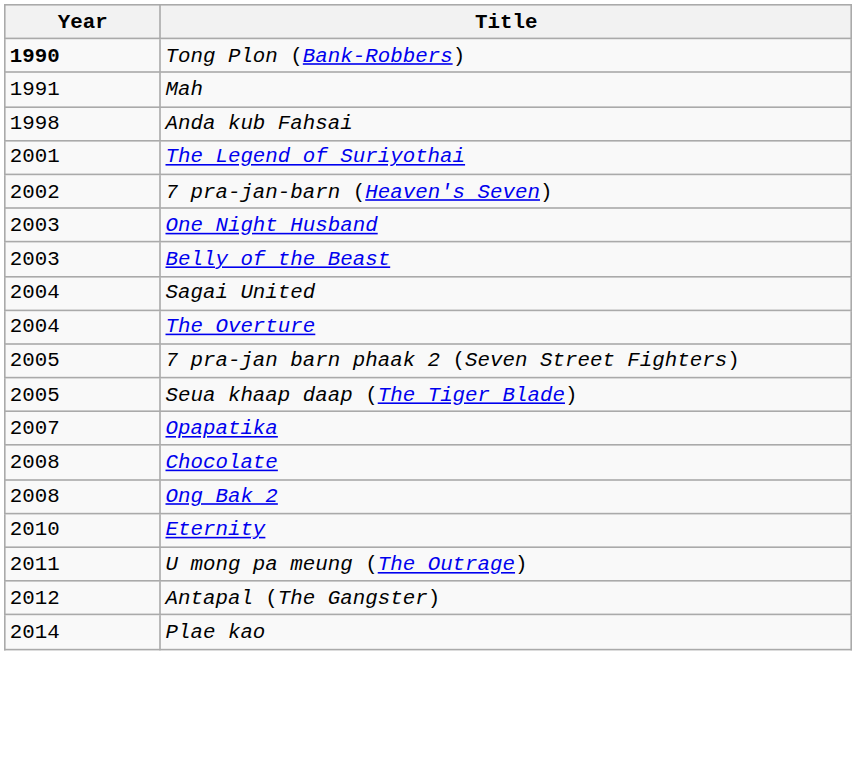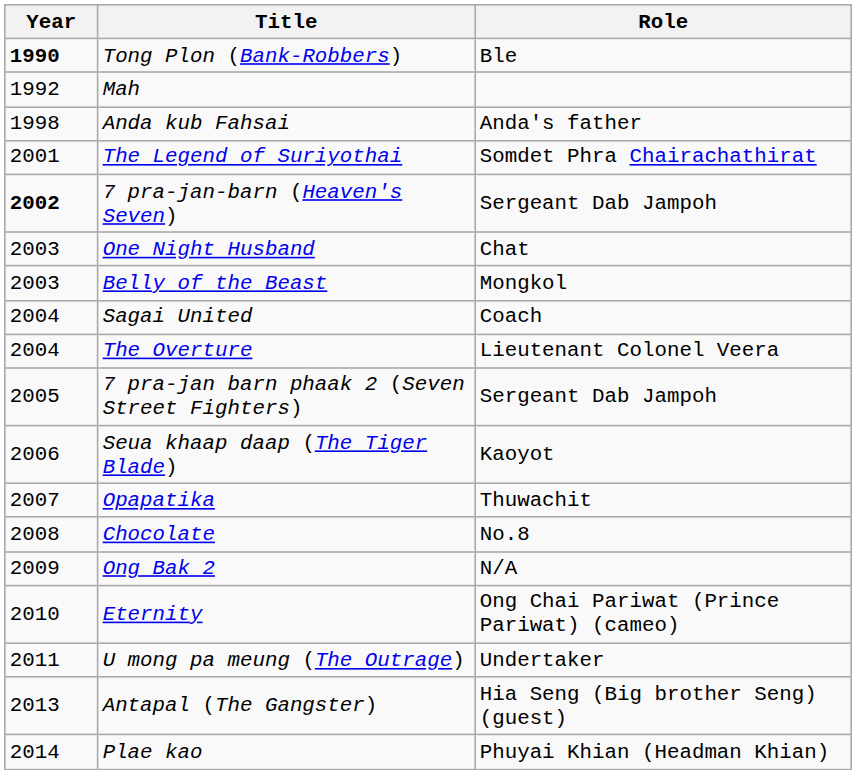 <table class="wikitable sortable" width=60%>
 <tr>
 <th width=5%>Year</th>
 <th width=25%>Title</th>
+<th width=25%>Role</th>
 </tr>
 <tr>
 <td><strong>1990</strong></td>
 <td><em>Tong Plon</em> (<em><a href='#'>Bank-Robbers</a></em>)</td>
+<td>Ble</td>
 </tr>
 <tr>
-<td>1991</td>
+<td>1992</td>
 <td><em>Mah</em></td>
+<td></td>
 </tr>
 <tr>
 <td>1998</td>
 <td><em>Anda kub Fahsai</em></td>
+<td>Anda's father</td>
 </tr>
 <tr>
 <td>2001</td>
 <td><em><a href='#'>The Legend of Suriyothai</a></em></td>
+<td>Somdet Phra <a href='#'>Chairachathirat</a></td>
 </tr>
 <tr>
-<td>2002</td>
+<td><strong>2002</strong></td>
 <td><em>7 pra-jan-barn</em> (<em><a href='#'>Heaven's Seven</a></em>)</td>
+<td>Sergeant Dab Jampoh</td>
 </tr>
 <tr>
 <td>2003</td>
 <td><em><a href='#'>One Night Husband</a></em></td>
+<td>Chat</td>
 </tr>
 <tr>
 <td>2003</td>
 <td><em><a href='#'>Belly of the Beast</a></em></td>
+<td>Mongkol</td>
 </tr>
 <tr>
 <td>2004</td>
 <td><em>Sagai United</em></td>
+<td>Coach</td>
 </tr>
 <tr>
 <td>2004</td>
 <td><em><a href='#'>The Overture</a></em></td>
+<td>Lieutenant Colonel Veera</td>
 </tr>
 <tr>
 <td>2005</td>
 <td><em>7 pra-jan barn phaak 2</em> (<em>Seven Street Fighters</em>)</td>
+<td>Sergeant Dab Jampoh</td>
 </tr>
 <tr>
-<td>2005</td>
+<td>2006</td>
 <td><em>Seua khaap daap</em> (<em><a href='#'>The Tiger Blade</a></em>)</td>
+<td>Kaoyot</td>
 </tr>
 <tr>
 <td>2007</td>
 <td><em><a href='#'>Opapatika</a></em></td>
+<td>Thuwachit</td>
 </tr>
 <tr>
 <td>2008</td>
 <td><em><a href='#'>Chocolate</a></em></td>
+<td>No.8</td>
 </tr>
 <tr>
-<td>2008</td>
+<td>2009</td>
 <td><em><a href='#'>Ong Bak 2</a></em></td>
+<td>N/A</td>
 </tr>
 <tr>
 <td>2010</td>
 <td><em><a href='#'>Eternity</a></em></td>
+<td>Ong Chai Pariwat (Prince Pariwat) (cameo)</td>
 </tr>
 <tr>
 <td>2011</td>
 <td><em>U mong pa meung</em> (<em><a href='#'>The Outrage</a></em>)</td>
+<td>Undertaker</td>
 </tr>
 <tr>
-<td>2012</td>
+<td>2013</td>
 <td><em>Antapal</em> (<em>The Gangster</em>)</td>
+<td>Hia Seng (Big brother Seng) (guest)</td>
 </tr>
 <tr>
 <td>2014</td>
 <td><em>Plae kao</em></td>
+<td>Phuyai Khian (Headman Khian)</td>
 </tr>
 </table>
